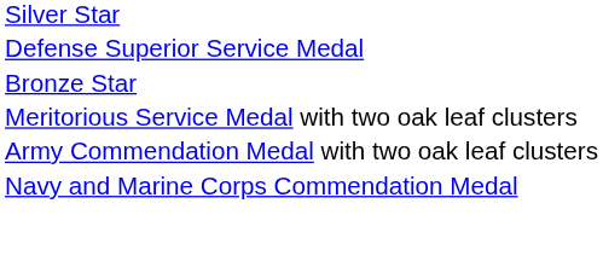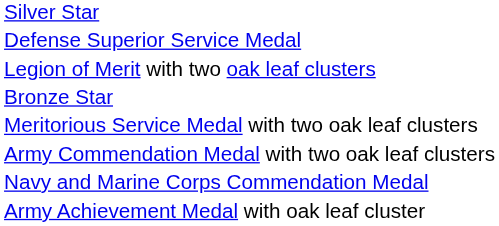 <table>
 <tr>
 <td></td>
 <td><a href='#'>Silver Star</a></td>
 </tr>
 <tr>
 <td></td>
 <td><a href='#'>Defense Superior Service Medal</a></td>
+</tr>
+<tr>
+<td></td>
+<td><a href='#'>Legion of Merit</a> with two <a href='#'>oak leaf clusters</a></td>
 </tr>
 <tr>
 <td></td>
 <td><a href='#'>Bronze Star</a></td>
 </tr>
 <tr>
 <td></td>
 <td><a href='#'>Meritorious Service Medal</a> with two oak leaf clusters</td>
 </tr>
 <tr>
 <td></td>
 <td><a href='#'>Army Commendation Medal</a> with two oak leaf clusters</td>
 </tr>
 <tr>
 <td></td>
 <td><a href='#'>Navy and Marine Corps Commendation Medal</a></td>
 </tr>
+<tr>
+<td></td>
+<td><a href='#'>Army Achievement Medal</a> with oak leaf cluster</td>
+</tr>
 </table>
